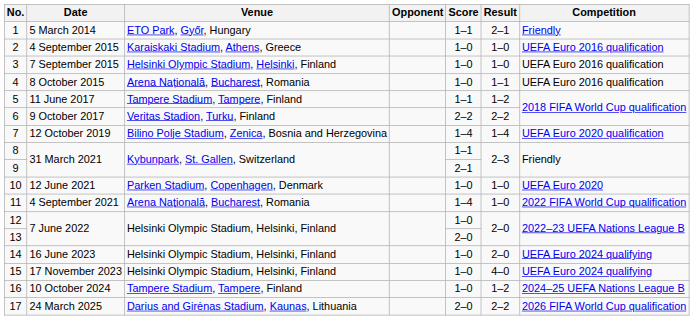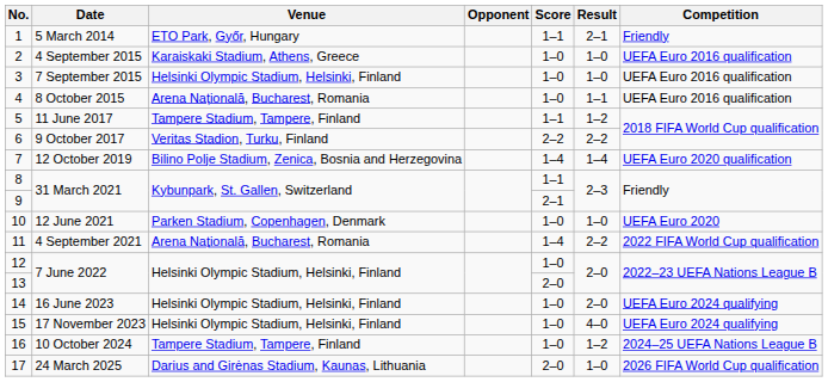 <table class="wikitable sortable">
 <tr>
 <th scope="col">No.</th>
 <th scope="col">Date</th>
 <th scope="col">Venue</th>
 <th scope="col">Opponent</th>
 <th scope="col">Score</th>
 <th scope="col">Result</th>
 <th scope="col">Competition</th>
 </tr>
 <tr>
 <td align="center">1</td>
 <td>5 March 2014</td>
 <td><a href='#'>ETO Park</a>, <a href='#'>Győr</a>, Hungary</td>
 <td></td>
 <td align="center">1–1</td>
 <td align="center">2–1</td>
 <td><a href='#'>Friendly</a></td>
 </tr>
 <tr>
 <td align="center">2</td>
 <td>4 September 2015</td>
 <td><a href='#'>Karaiskaki Stadium</a>, <a href='#'>Athens</a>, Greece</td>
 <td></td>
 <td align="center">1–0</td>
 <td align="center">1–0</td>
 <td><a href='#'>UEFA Euro 2016 qualification</a></td>
 </tr>
 <tr>
 <td align="center">3</td>
 <td>7 September 2015</td>
 <td><a href='#'>Helsinki Olympic Stadium</a>, <a href='#'>Helsinki</a>, Finland</td>
 <td></td>
 <td align="center">1–0</td>
 <td align="center">1–0</td>
 <td>UEFA Euro 2016 qualification</td>
 </tr>
 <tr>
 <td align="center">4</td>
 <td>8 October 2015</td>
 <td><a href='#'>Arena Națională</a>, <a href='#'>Bucharest</a>, Romania</td>
 <td></td>
 <td align="center">1–0</td>
 <td align="center">1–1</td>
 <td>UEFA Euro 2016 qualification</td>
 </tr>
 <tr>
 <td align="center">5</td>
 <td>11 June 2017</td>
 <td><a href='#'>Tampere Stadium</a>, <a href='#'>Tampere</a>, Finland</td>
 <td></td>
 <td align="center">1–1</td>
 <td align="center">1–2</td>
 <td rowspan="2"><a href='#'>2018 FIFA World Cup qualification</a></td>
 </tr>
 <tr>
 <td align="center">6</td>
 <td>9 October 2017</td>
 <td><a href='#'>Veritas Stadion</a>, <a href='#'>Turku</a>, Finland</td>
 <td></td>
 <td align="center">2–2</td>
 <td align="center">2–2</td>
 </tr>
 <tr>
 <td align="center">7</td>
 <td>12 October 2019</td>
 <td><a href='#'>Bilino Polje Stadium</a>, <a href='#'>Zenica</a>, Bosnia and Herzegovina</td>
 <td></td>
 <td align="center">1–4</td>
 <td align="center">1–4</td>
 <td><a href='#'>UEFA Euro 2020 qualification</a></td>
 </tr>
 <tr>
 <td align="center">8</td>
 <td rowspan="2">31 March 2021</td>
 <td rowspan="2"><a href='#'>Kybunpark</a>, <a href='#'>St. Gallen</a>, Switzerland</td>
 <td rowspan="2"></td>
 <td align="center">1–1</td>
 <td align=center rowspan="2">2–3</td>
 <td rowspan="2">Friendly</td>
 </tr>
 <tr>
 <td align="center">9</td>
 <td align="center">2–1</td>
 </tr>
 <tr>
 <td align="center">10</td>
 <td>12 June 2021</td>
 <td><a href='#'>Parken Stadium</a>, <a href='#'>Copenhagen</a>, Denmark</td>
 <td></td>
 <td align="center">1–0</td>
 <td align="center">1–0</td>
 <td><a href='#'>UEFA Euro 2020</a></td>
 </tr>
 <tr>
 <td align="center">11</td>
 <td>4 September 2021</td>
 <td><a href='#'>Arena Națională</a>, <a href='#'>Bucharest</a>, Romania</td>
 <td></td>
 <td align="center">1–4</td>
-<td align="center">1–0</td>
+<td align=center>2–2</td>
 <td><a href='#'>2022 FIFA World Cup qualification</a></td>
 </tr>
 <tr>
 <td align="center">12</td>
 <td rowspan="2">7 June 2022</td>
 <td rowspan=2>Helsinki Olympic Stadium, Helsinki, Finland</td>
 <td rowspan="2"></td>
 <td align="center">1–0</td>
 <td align=center rowspan="2">2–0</td>
 <td rowspan="2"><a href='#'>2022–23 UEFA Nations League B</a></td>
 </tr>
 <tr>
 <td align="center">13</td>
 <td align="center">2–0</td>
 </tr>
 <tr>
 <td align="center">14</td>
 <td>16 June 2023</td>
 <td>Helsinki Olympic Stadium, Helsinki, Finland</td>
 <td></td>
 <td align="center">1–0</td>
 <td align="center">2–0</td>
 <td><a href='#'>UEFA Euro 2024 qualifying</a></td>
 </tr>
 <tr>
 <td align="center">15</td>
 <td>17 November 2023</td>
 <td>Helsinki Olympic Stadium, Helsinki, Finland</td>
 <td></td>
 <td align="center">1–0</td>
 <td align="center">4–0</td>
 <td><a href='#'>UEFA Euro 2024 qualifying</a></td>
 </tr>
 <tr>
 <td align="center">16</td>
 <td>10 October 2024</td>
 <td><a href='#'>Tampere Stadium</a>, <a href='#'>Tampere</a>, Finland</td>
 <td></td>
 <td align=center>1–0</td>
 <td align=center>1–2</td>
 <td><a href='#'>2024–25 UEFA Nations League B</a></td>
 </tr>
 <tr>
 <td align="center">17</td>
 <td>24 March 2025</td>
 <td><a href='#'>Darius and Girėnas Stadium</a>, <a href='#'>Kaunas</a>, Lithuania</td>
 <td></td>
 <td align=center>2–0</td>
-<td align=center>2–2</td>
+<td align="center">1–0</td>
 <td><a href='#'>2026 FIFA World Cup qualification</a></td>
 </tr>
 </table>
